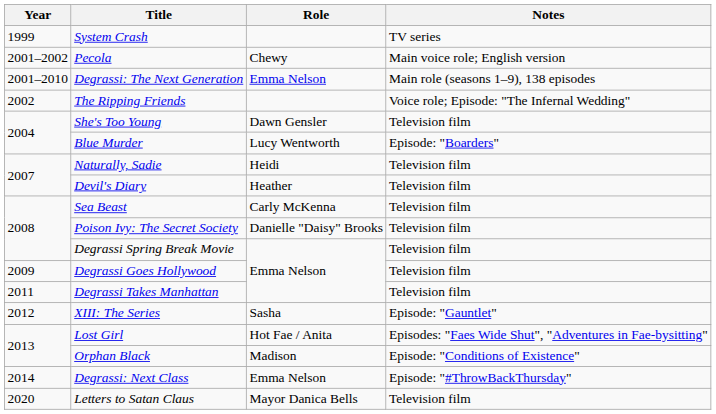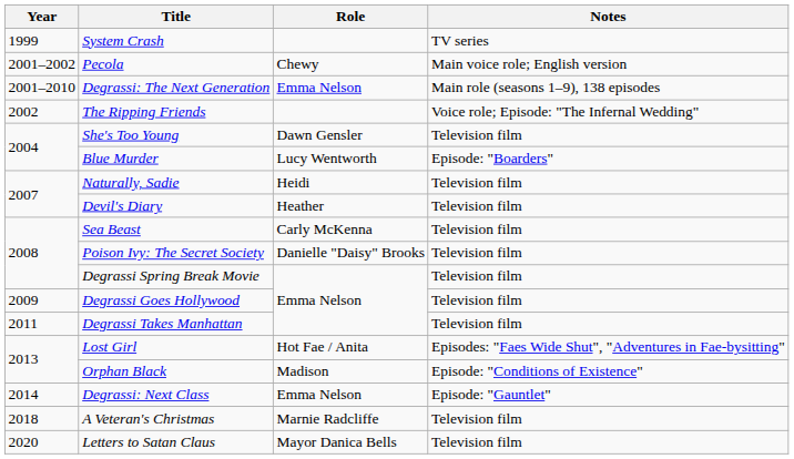 <table class="wikitable sortable">
 <tr>
 <th>Year</th>
 <th>Title</th>
 <th>Role</th>
 <th class="unsortable">Notes</th>
 </tr>
 <tr>
 <td>1999</td>
 <td><em><a href='#'>System Crash</a></em></td>
 <td></td>
 <td>TV series</td>
 </tr>
 <tr>
 <td>2001–2002</td>
 <td><em><a href='#'>Pecola</a></em></td>
 <td>Chewy</td>
 <td>Main voice role; English version</td>
 </tr>
 <tr>
 <td>2001–2010</td>
 <td><em><a href='#'>Degrassi: The Next Generation</a></em></td>
 <td><a href='#'>Emma Nelson</a></td>
 <td>Main role (seasons 1–9), 138 episodes</td>
 </tr>
 <tr>
 <td>2002</td>
 <td data-sort-value="Ripping Friends, The"><em><a href='#'>The Ripping Friends</a></em></td>
 <td></td>
 <td>Voice role; Episode: "The Infernal Wedding"</td>
 </tr>
 <tr>
 <td rowspan="2">2004</td>
 <td><em><a href='#'>She's Too Young</a></em></td>
 <td>Dawn Gensler</td>
 <td>Television film</td>
 </tr>
 <tr>
 <td><em><a href='#'>Blue Murder</a></em></td>
 <td>Lucy Wentworth</td>
 <td>Episode: "<a href='#'>Boarders</a>"</td>
 </tr>
 <tr>
 <td rowspan="2">2007</td>
 <td><em><a href='#'>Naturally, Sadie</a></em></td>
 <td>Heidi</td>
 <td>Television film</td>
 </tr>
 <tr>
 <td><em><a href='#'>Devil's Diary</a></em></td>
 <td>Heather</td>
 <td>Television film</td>
 </tr>
 <tr>
 <td rowspan="3">2008</td>
 <td><em><a href='#'>Sea Beast</a></em></td>
 <td>Carly McKenna</td>
 <td>Television film</td>
 </tr>
 <tr>
 <td><em><a href='#'>Poison Ivy: The Secret Society</a></em></td>
 <td>Danielle "Daisy" Brooks</td>
 <td>Television film</td>
 </tr>
 <tr>
 <td><em>Degrassi Spring Break Movie</em></td>
 <td rowspan="3">Emma Nelson</td>
 <td>Television film</td>
 </tr>
 <tr>
 <td>2009</td>
 <td><em><a href='#'>Degrassi Goes Hollywood</a></em></td>
 <td>Television film</td>
 </tr>
 <tr>
 <td>2011</td>
 <td><em><a href='#'>Degrassi Takes Manhattan</a></em></td>
 <td>Television film</td>
 </tr>
 <tr>
-<td>2012</td>
-<td><em><a href='#'>XIII: The Series</a></em></td>
-<td>Sasha</td>
-<td>Episode: "<a href='#'>Gauntlet</a>"</td>
-</tr>
-<tr>
 <td rowspan="2">2013</td>
 <td><em><a href='#'>Lost Girl</a></em></td>
 <td>Hot Fae / Anita</td>
 <td>Episodes: "<a href='#'>Faes Wide Shut</a>", "<a href='#'>Adventures in Fae-bysitting</a>"</td>
 </tr>
 <tr>
 <td><em><a href='#'>Orphan Black</a></em></td>
 <td>Madison</td>
 <td>Episode: "<a href='#'>Conditions of Existence</a>"</td>
 </tr>
 <tr>
 <td>2014</td>
 <td><em><a href='#'>Degrassi: Next Class</a></em></td>
 <td>Emma Nelson</td>
-<td>Episode: "<a href='#'>#ThrowBackThursday</a>"</td>
+<td>Episode: "<a href='#'>Gauntlet</a>"</td>
+</tr>
+<tr>
+<td>2018</td>
+<td data-sort-value="Veteran's Christmas, A"><em>A Veteran's Christmas</em></td>
+<td>Marnie Radcliffe</td>
+<td>Television film</td>
 </tr>
 <tr>
 <td>2020</td>
 <td><em>Letters to Satan Claus</em></td>
 <td>Mayor Danica Bells</td>
 <td>Television film</td>
 </tr>
 </table>
